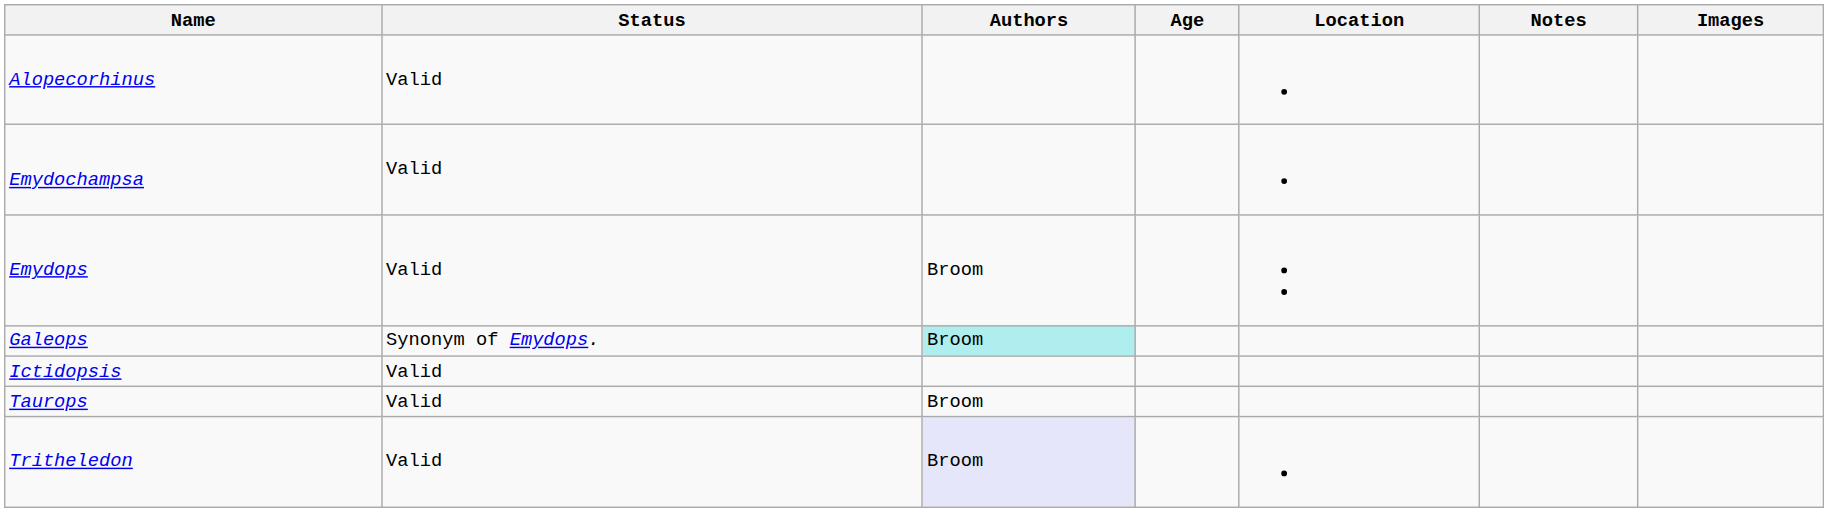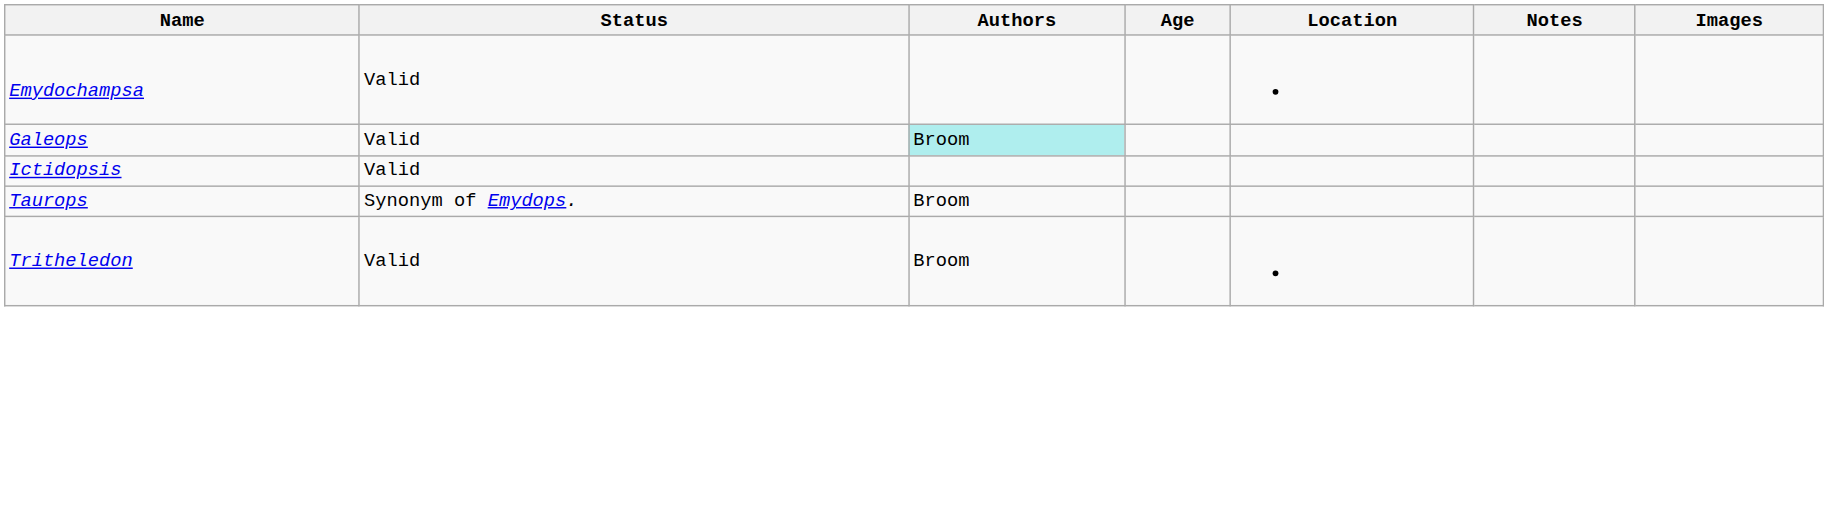 <table class="wikitable sortable" align="center" width="100%">
 <tr>
 <th>Name</th>
 <th>Status</th>
 <th>Authors</th>
 <th>Age</th>
 <th>Location</th>
 <th class="unsortable">Notes</th>
 <th class="unsortable">Images</th>
 </tr>
 <tr>
-<td><em><a href='#'>Alopecorhinus</a></em></td>
-<td>Valid</td>
-<td></td>
-<td></td>
-<td><br><ul><li></li></ul></td>
-<td></td>
-<td></td>
-</tr>
-<tr>
 <td><br><em><a href='#'>Emydochampsa</a></em></td>
 <td>Valid</td>
 <td></td>
 <td></td>
 <td><br><ul><li></li></ul></td>
 <td></td>
 <td></td>
 </tr>
 <tr>
-<td><em><a href='#'>Emydops</a></em></td>
+<td><em><a href='#'>Galeops</a></em></td>
 <td>Valid</td>
-<td>Broom</td>
-<td></td>
-<td><br><ul><li></li><li></li></ul></td>
-<td></td>
-<td></td>
-</tr>
-<tr>
-<td><em><a href='#'>Galeops</a></em></td>
-<td>Synonym of <em><a href='#'>Emydops</a>.</em></td>
 <td style="background: paleturquoise;">Broom</td>
 <td></td>
 <td></td>
 <td></td>
 <td></td>
 </tr>
 <tr>
 <td><em><a href='#'>Ictidopsis</a></em></td>
 <td>Valid</td>
 <td></td>
 <td></td>
 <td></td>
 <td></td>
 <td></td>
 </tr>
 <tr>
 <td><em><a href='#'>Taurops</a></em></td>
-<td>Valid</td>
+<td>Synonym of <em><a href='#'>Emydops</a>.</em></td>
 <td>Broom</td>
 <td></td>
 <td></td>
 <td></td>
 <td></td>
 </tr>
 <tr>
 <td><em><a href='#'>Tritheledon</a></em></td>
 <td>Valid</td>
-<td style="background: lavender;">Broom</td>
+<td>Broom</td>
 <td></td>
 <td><br><ul><li></li></ul></td>
 <td></td>
 <td></td>
 </tr>
 </table>
